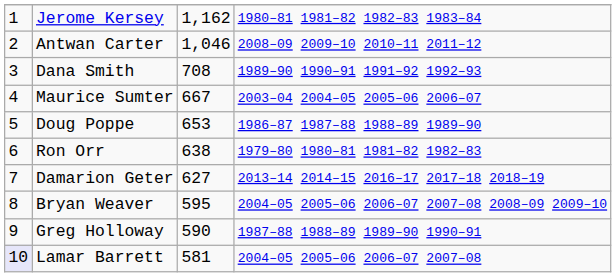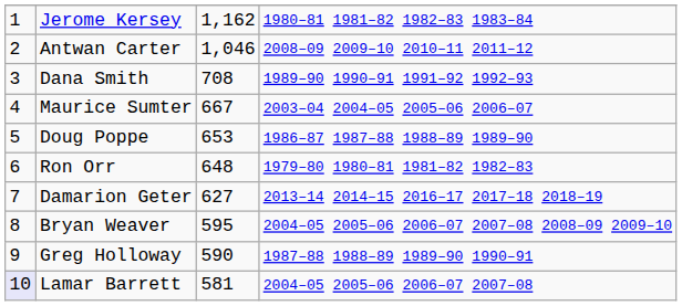 <table class="wikitable">
 <tr>
 </tr>
 <tr>
 <td>1</td>
 <td><a href='#'>Jerome Kersey</a></td>
 <td>1,162</td>
 <td style="font-size:80%;"><a href='#'>1980–81</a> <a href='#'>1981–82</a> <a href='#'>1982–83</a> <a href='#'>1983–84</a></td>
 </tr>
 <tr>
 <td>2</td>
 <td>Antwan Carter</td>
 <td>1,046</td>
 <td style="font-size:80%;"><a href='#'>2008–09</a> <a href='#'>2009–10</a> <a href='#'>2010–11</a> <a href='#'>2011–12</a></td>
 </tr>
 <tr>
 <td>3</td>
 <td>Dana Smith</td>
 <td>708</td>
 <td style="font-size:80%;"><a href='#'>1989–90</a> <a href='#'>1990–91</a> <a href='#'>1991–92</a> <a href='#'>1992–93</a></td>
 </tr>
 <tr>
 <td>4</td>
 <td>Maurice Sumter</td>
 <td>667</td>
 <td style="font-size:80%;"><a href='#'>2003–04</a> <a href='#'>2004–05</a> <a href='#'>2005–06</a> <a href='#'>2006–07</a></td>
 </tr>
 <tr>
 <td>5</td>
 <td>Doug Poppe</td>
 <td>653</td>
 <td style="font-size:80%;"><a href='#'>1986–87</a> <a href='#'>1987–88</a> <a href='#'>1988–89</a> <a href='#'>1989–90</a></td>
 </tr>
 <tr>
 <td>6</td>
 <td>Ron Orr</td>
-<td>638</td>
+<td>648</td>
 <td style="font-size:80%;"><a href='#'>1979–80</a> <a href='#'>1980–81</a> <a href='#'>1981–82</a> <a href='#'>1982–83</a></td>
 </tr>
 <tr>
 <td>7</td>
 <td>Damarion Geter</td>
 <td>627</td>
 <td style="font-size:80%;"><a href='#'>2013–14</a> <a href='#'>2014–15</a> <a href='#'>2016–17</a> <a href='#'>2017–18</a> <a href='#'>2018–19</a></td>
 </tr>
 <tr>
 <td>8</td>
 <td>Bryan Weaver</td>
 <td>595</td>
 <td style="font-size:80%;"><a href='#'>2004–05</a> <a href='#'>2005–06</a> <a href='#'>2006–07</a> <a href='#'>2007–08</a> <a href='#'>2008–09</a> <a href='#'>2009–10</a></td>
 </tr>
 <tr>
 <td>9</td>
 <td>Greg Holloway</td>
 <td>590</td>
 <td style="font-size:80%;"><a href='#'>1987–88</a> <a href='#'>1988–89</a> <a href='#'>1989–90</a> <a href='#'>1990–91</a></td>
 </tr>
 <tr>
 <td style="background: lavender;">10</td>
 <td>Lamar Barrett</td>
 <td>581</td>
 <td style="font-size:80%;"><a href='#'>2004–05</a> <a href='#'>2005–06</a> <a href='#'>2006–07</a> <a href='#'>2007–08</a></td>
 </tr>
 </table>
